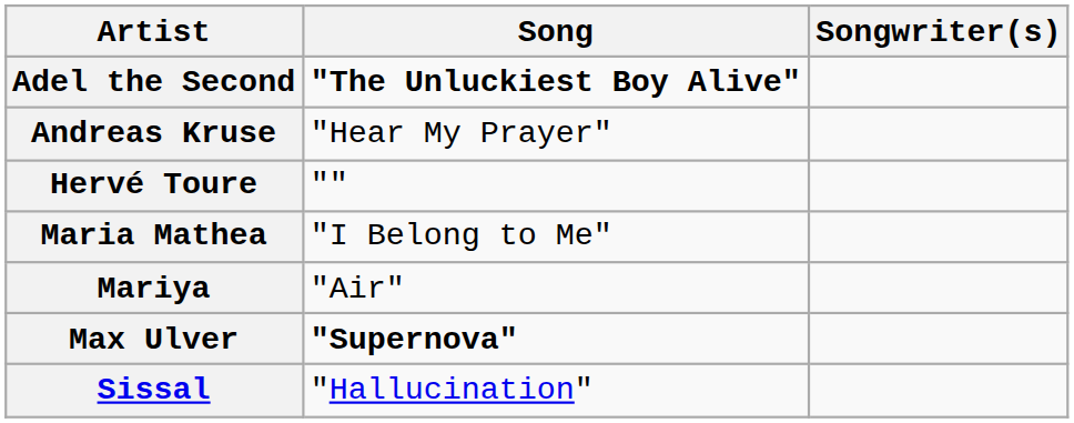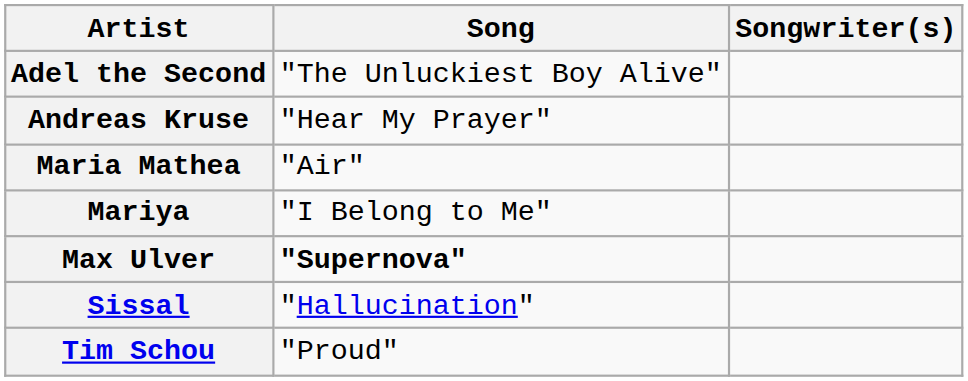 <table class="sortable wikitable plainrowheaders" style="margin: 1em auto 1em auto">
 <tr>
 <th scope="col">Artist</th>
 <th scope="col">Song</th>
 <th scope="col">Songwriter(s)</th>
 </tr>
 <tr>
 <th scope="row">Adel the Second</th>
-<td><strong>"The Unluckiest Boy Alive"</strong></td>
+<td>"The Unluckiest Boy Alive"</td>
 <td></td>
 </tr>
 <tr>
 <th scope="row">Andreas Kruse</th>
 <td>"Hear My Prayer"</td>
 <td></td>
 </tr>
 <tr>
-<th scope="row">Hervé Toure</th>
-<td>""</td>
-<td></td>
-</tr>
-<tr>
 <th scope="row">Maria Mathea</th>
-<td>"I Belong to Me"</td>
+<td>"Air"</td>
 <td></td>
 </tr>
 <tr>
 <th scope="row">Mariya</th>
-<td>"Air"</td>
+<td>"I Belong to Me"</td>
 <td></td>
 </tr>
 <tr>
 <th scope="row">Max Ulver</th>
 <td><strong>"Supernova"</strong></td>
 <td></td>
 </tr>
 <tr>
 <th scope="row"><a href='#'>Sissal</a></th>
 <td>"<a href='#'>Hallucination</a>"</td>
 <td></td>
 </tr>
+<tr>
+<th scope="row"><a href='#'>Tim Schou</a></th>
+<td>"Proud"</td>
+<td></td>
+</tr>
 </table>
